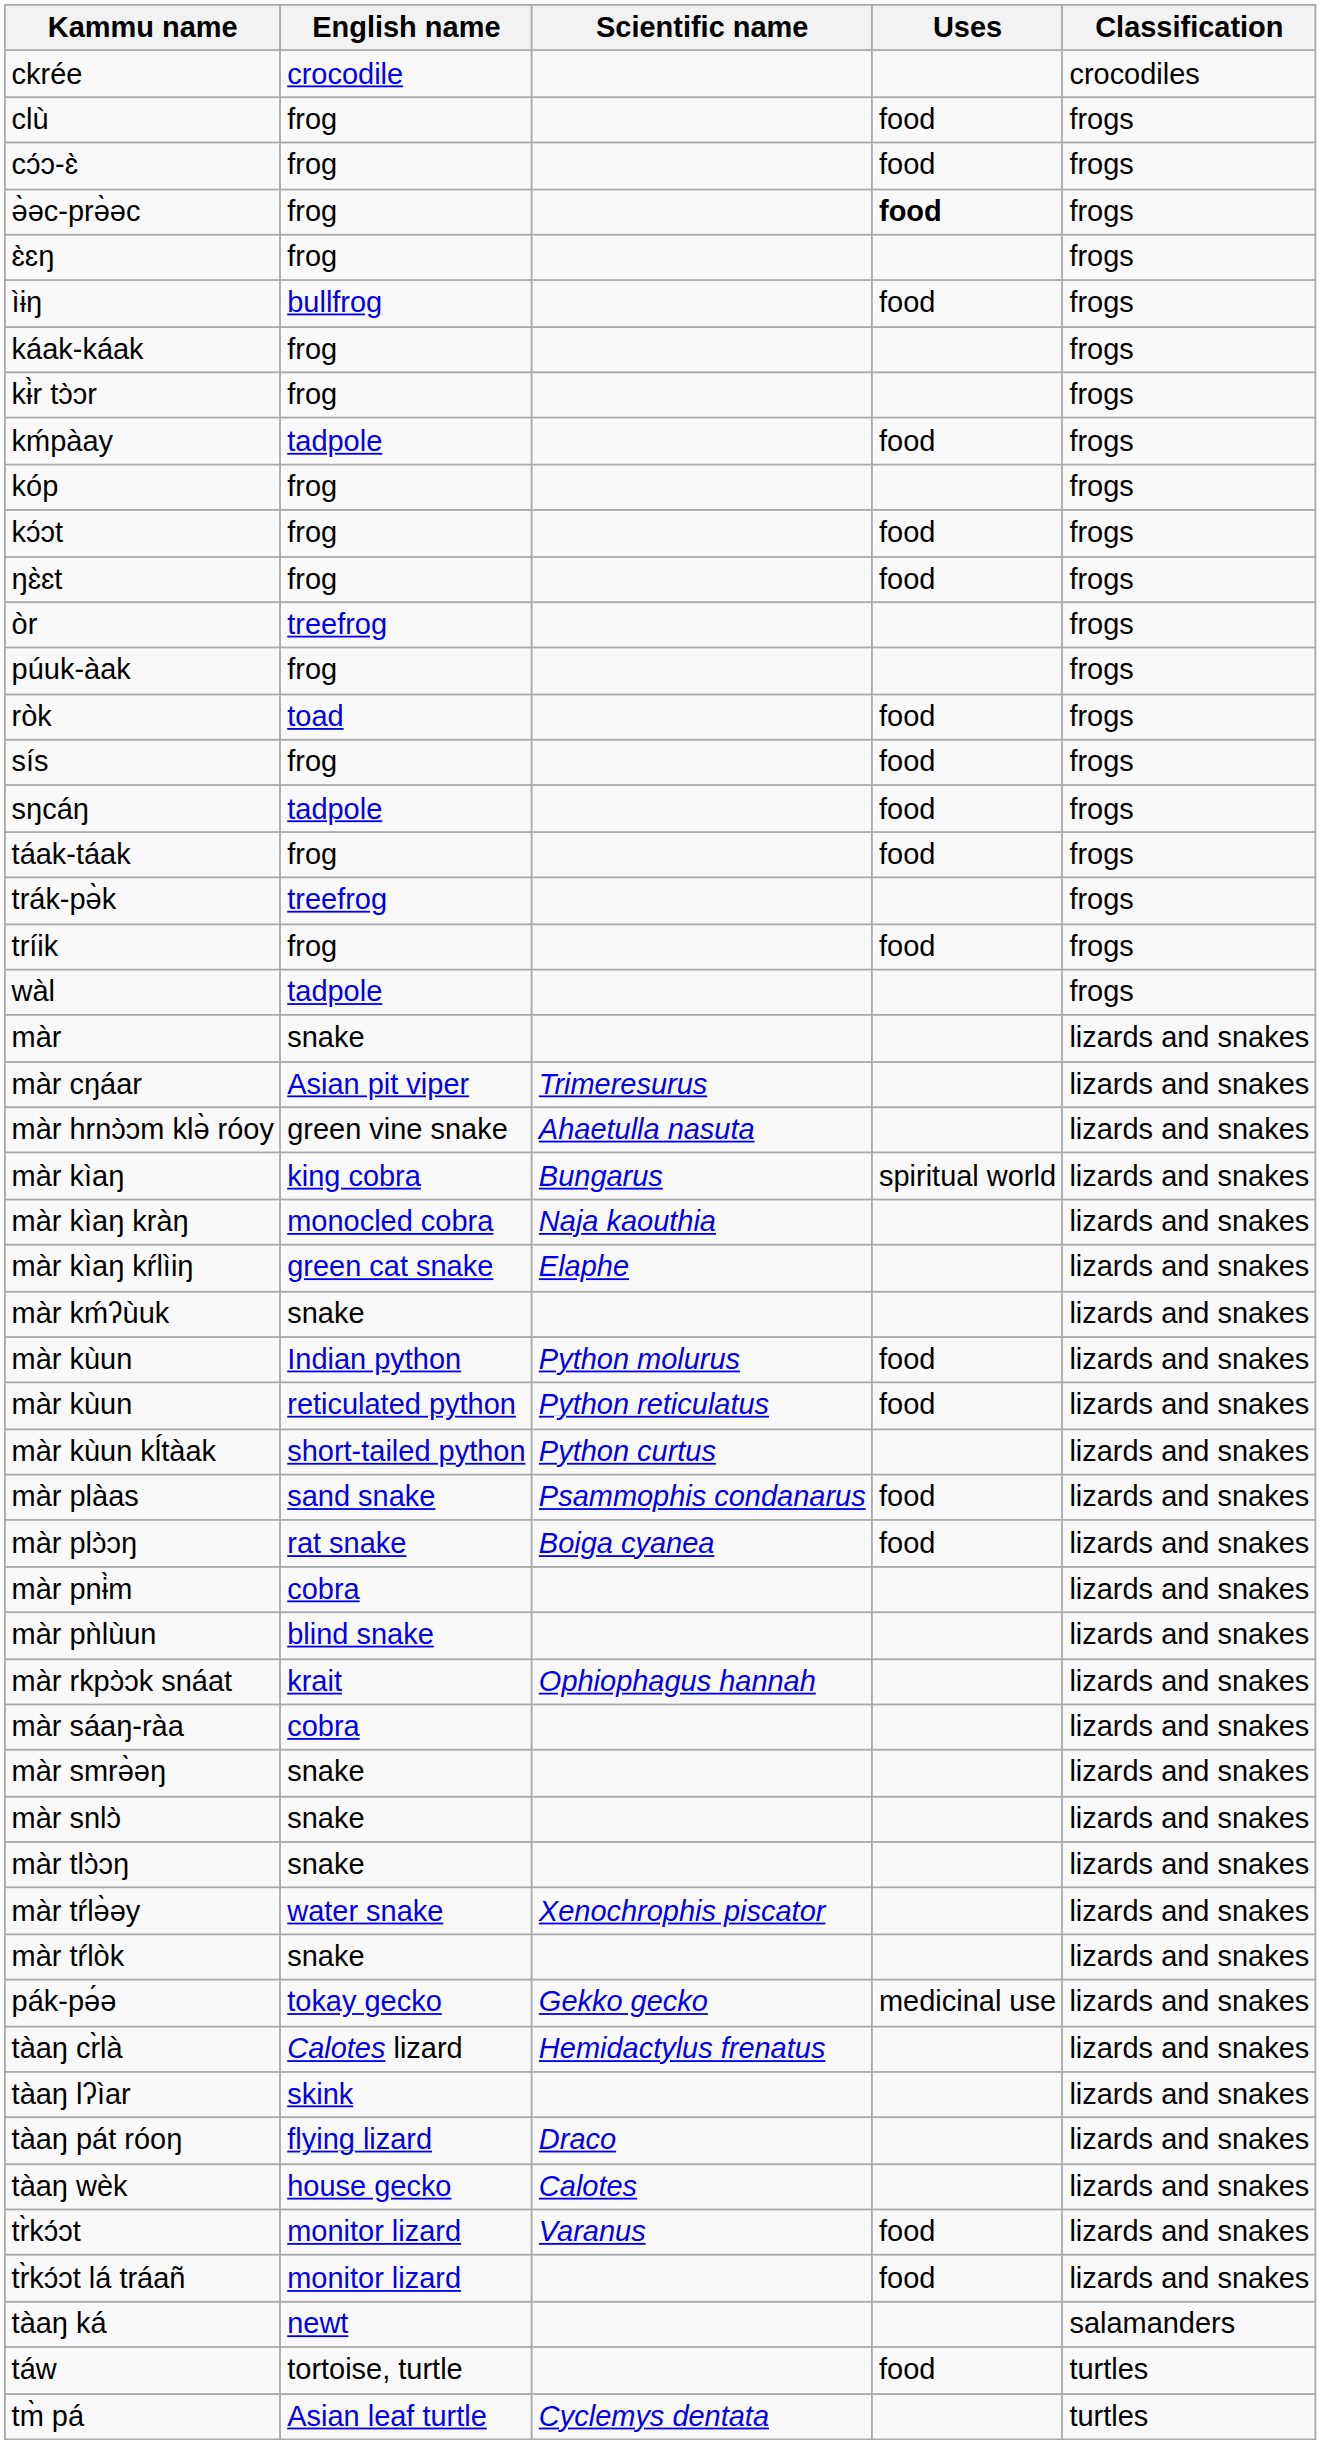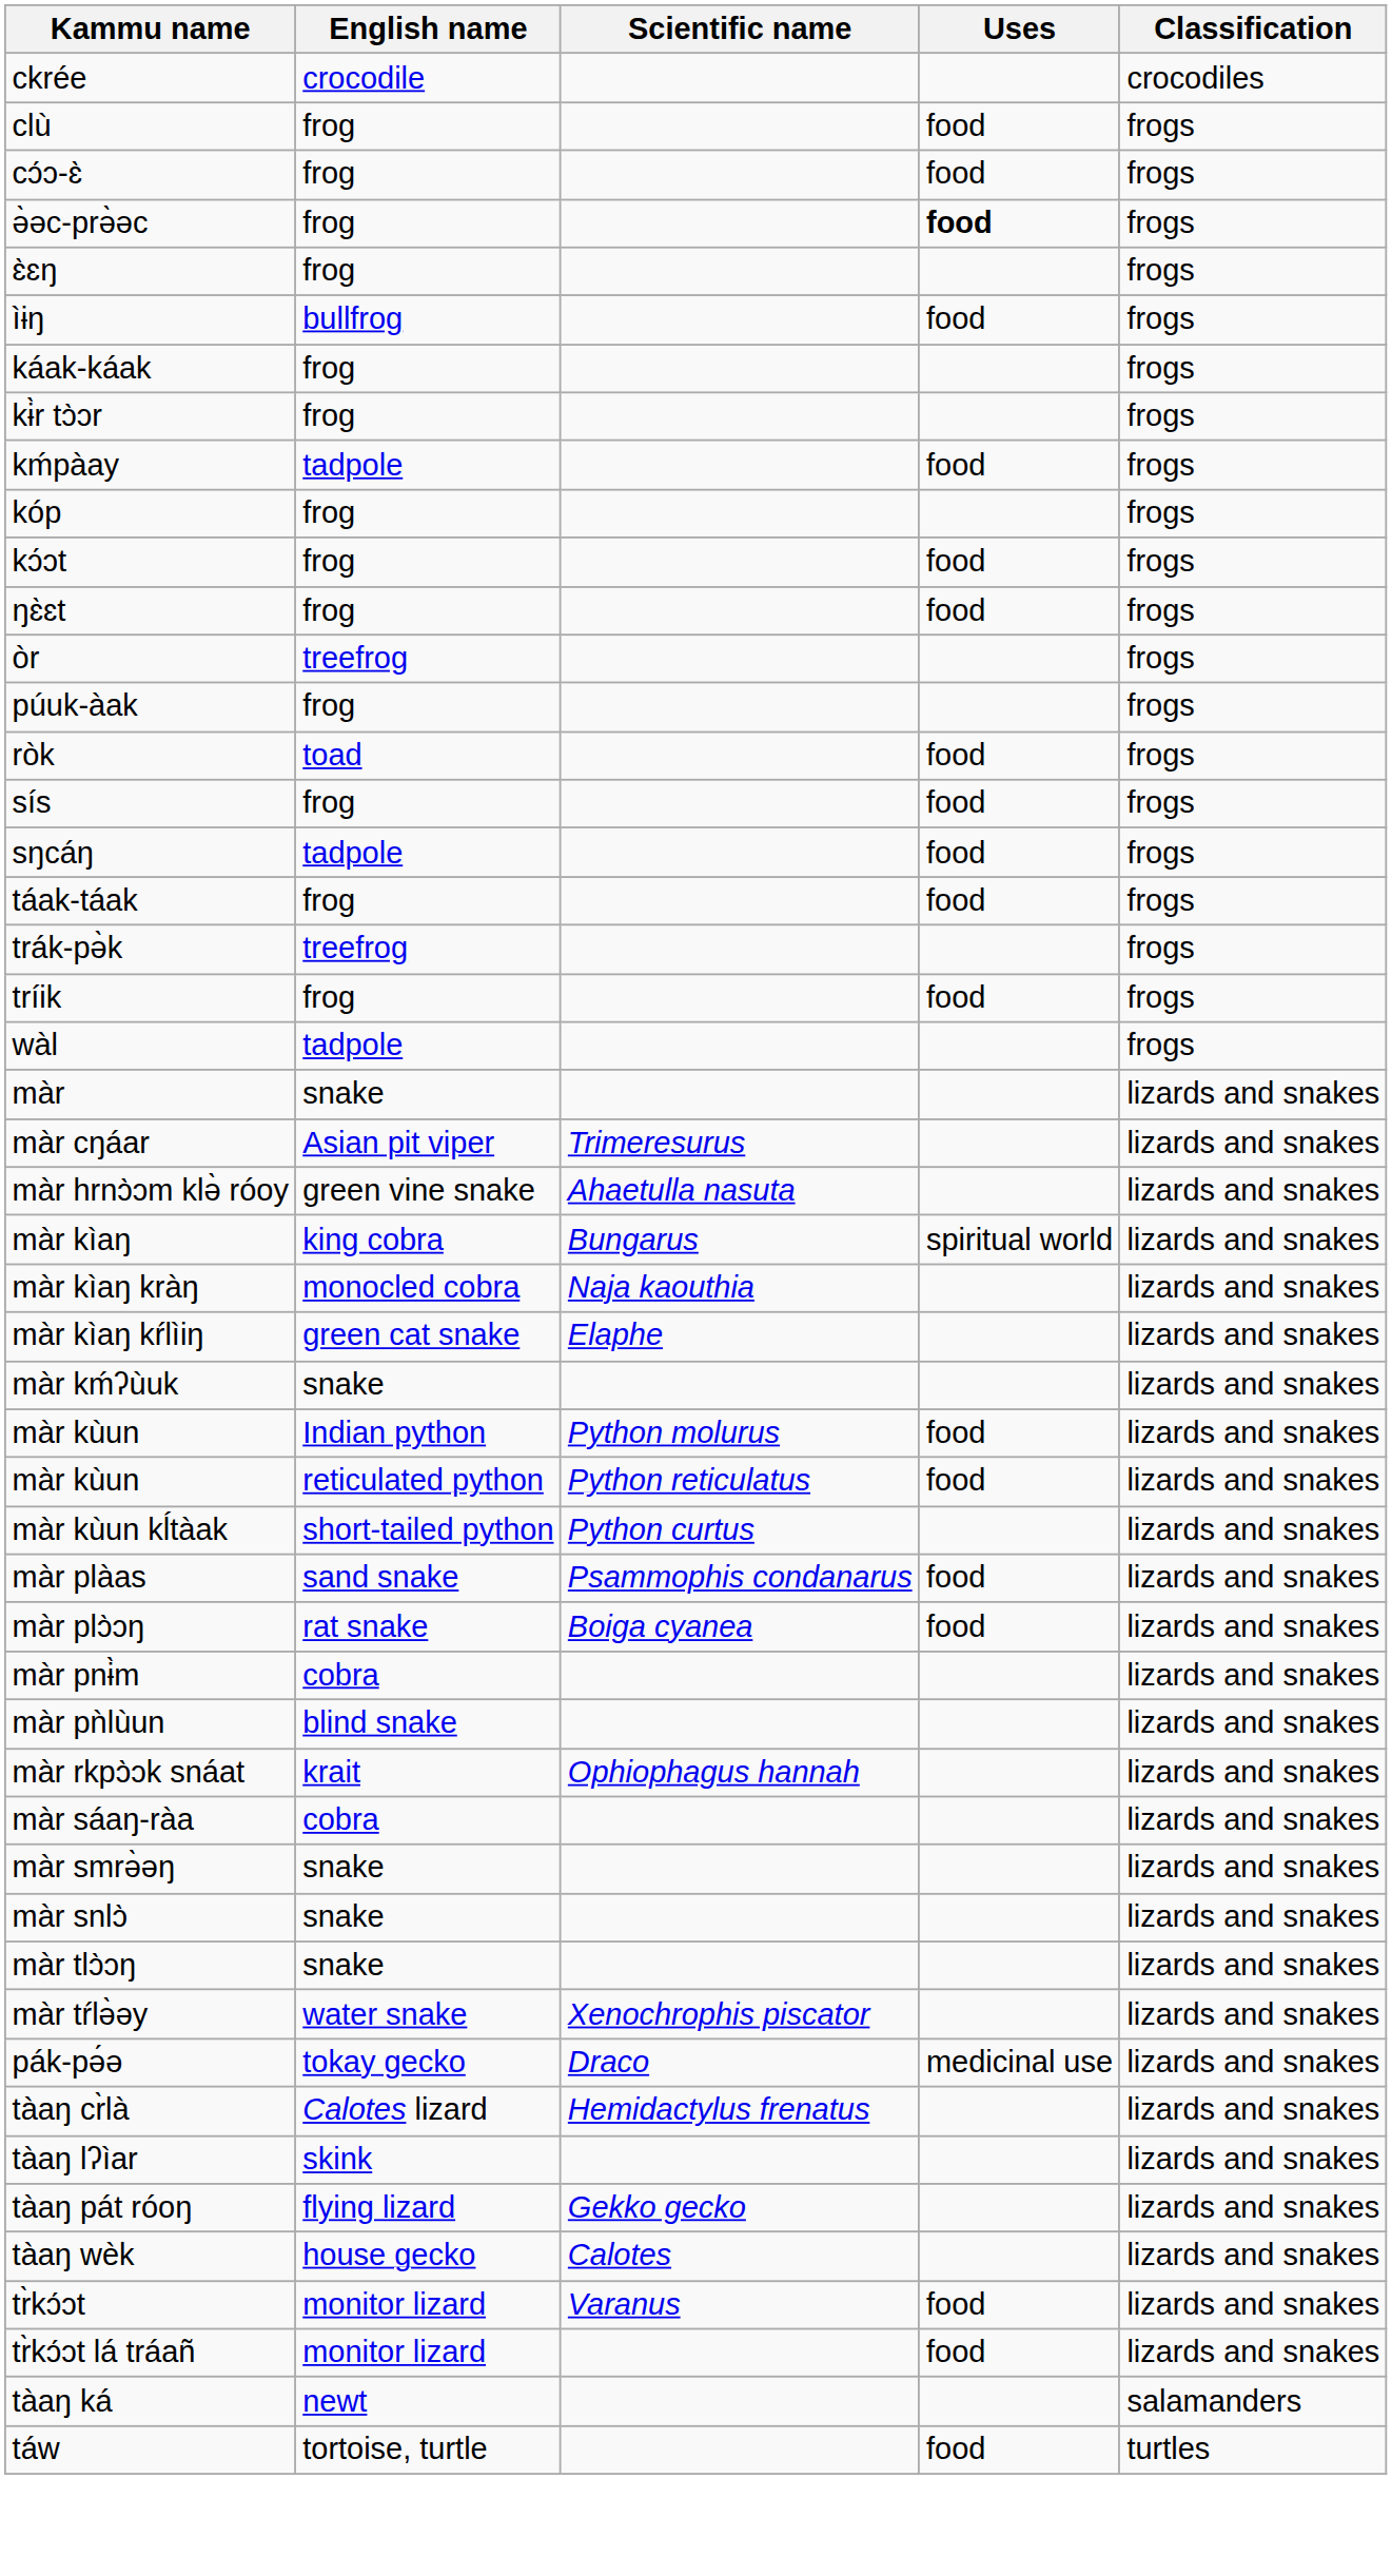 <table class="wikitable sortable">
 <tr>
 <th>Kammu name</th>
 <th>English name</th>
 <th>Scientific name</th>
 <th>Uses</th>
 <th>Classification</th>
 </tr>
 <tr>
 <td>ckrée</td>
 <td><a href='#'>crocodile</a></td>
 <td></td>
 <td></td>
 <td>crocodiles</td>
 </tr>
 <tr>
 <td>clù</td>
 <td>frog</td>
 <td></td>
 <td>food</td>
 <td>frogs</td>
 </tr>
 <tr>
 <td>cɔ́ɔ-ɛ̀</td>
 <td>frog</td>
 <td></td>
 <td>food</td>
 <td>frogs</td>
 </tr>
 <tr>
 <td>ə̀əc-prə̀əc</td>
 <td>frog</td>
 <td></td>
 <td><strong>food</strong></td>
 <td>frogs</td>
 </tr>
 <tr>
 <td>ɛ̀ɛŋ</td>
 <td>frog</td>
 <td></td>
 <td></td>
 <td>frogs</td>
 </tr>
 <tr>
 <td>ìɨŋ</td>
 <td><a href='#'>bullfrog</a></td>
 <td></td>
 <td>food</td>
 <td>frogs</td>
 </tr>
 <tr>
 <td>káak-káak</td>
 <td>frog</td>
 <td></td>
 <td></td>
 <td>frogs</td>
 </tr>
 <tr>
 <td>kɨ̀r tɔ̀ɔr</td>
 <td>frog</td>
 <td></td>
 <td></td>
 <td>frogs</td>
 </tr>
 <tr>
 <td>kḿpàay</td>
 <td><a href='#'>tadpole</a></td>
 <td></td>
 <td>food</td>
 <td>frogs</td>
 </tr>
 <tr>
 <td>kóp</td>
 <td>frog</td>
 <td></td>
 <td></td>
 <td>frogs</td>
 </tr>
 <tr>
 <td>kɔ́ɔt</td>
 <td>frog</td>
 <td></td>
 <td>food</td>
 <td>frogs</td>
 </tr>
 <tr>
 <td>ŋɛ̀ɛt</td>
 <td>frog</td>
 <td></td>
 <td>food</td>
 <td>frogs</td>
 </tr>
 <tr>
 <td>òr</td>
 <td><a href='#'>treefrog</a></td>
 <td></td>
 <td></td>
 <td>frogs</td>
 </tr>
 <tr>
 <td>púuk-àak</td>
 <td>frog</td>
 <td></td>
 <td></td>
 <td>frogs</td>
 </tr>
 <tr>
 <td>ròk</td>
 <td><a href='#'>toad</a></td>
 <td></td>
 <td>food</td>
 <td>frogs</td>
 </tr>
 <tr>
 <td>sís</td>
 <td>frog</td>
 <td></td>
 <td>food</td>
 <td>frogs</td>
 </tr>
 <tr>
 <td>sŋcáŋ</td>
 <td><a href='#'>tadpole</a></td>
 <td></td>
 <td>food</td>
 <td>frogs</td>
 </tr>
 <tr>
 <td>táak-táak</td>
 <td>frog</td>
 <td></td>
 <td>food</td>
 <td>frogs</td>
 </tr>
 <tr>
 <td>trák-pə̀k</td>
 <td><a href='#'>treefrog</a></td>
 <td></td>
 <td></td>
 <td>frogs</td>
 </tr>
 <tr>
 <td>tríik</td>
 <td>frog</td>
 <td></td>
 <td>food</td>
 <td>frogs</td>
 </tr>
 <tr>
 <td>wàl</td>
 <td><a href='#'>tadpole</a></td>
 <td></td>
 <td></td>
 <td>frogs</td>
 </tr>
 <tr>
 <td>màr</td>
 <td>snake</td>
 <td></td>
 <td></td>
 <td>lizards and snakes</td>
 </tr>
 <tr>
 <td>màr cŋáar</td>
 <td><a href='#'>Asian pit viper</a></td>
 <td><em><a href='#'>Trimeresurus</a></em></td>
 <td></td>
 <td>lizards and snakes</td>
 </tr>
 <tr>
 <td>màr hrnɔ̀ɔm klə̀ róoy</td>
 <td>green vine snake</td>
 <td><em><a href='#'>Ahaetulla nasuta</a></em></td>
 <td></td>
 <td>lizards and snakes</td>
 </tr>
 <tr>
 <td>màr kìaŋ</td>
 <td><a href='#'>king cobra</a></td>
 <td><em><a href='#'>Bungarus</a></em></td>
 <td>spiritual world</td>
 <td>lizards and snakes</td>
 </tr>
 <tr>
 <td>màr kìaŋ kràŋ</td>
 <td><a href='#'>monocled cobra</a></td>
 <td><em><a href='#'>Naja kaouthia</a></em></td>
 <td></td>
 <td>lizards and snakes</td>
 </tr>
 <tr>
 <td>màr kìaŋ kŕlìiŋ</td>
 <td><a href='#'>green cat snake</a></td>
 <td><em><a href='#'>Elaphe</a></em></td>
 <td></td>
 <td>lizards and snakes</td>
 </tr>
 <tr>
 <td>màr kḿʔùuk</td>
 <td>snake</td>
 <td></td>
 <td></td>
 <td>lizards and snakes</td>
 </tr>
 <tr>
 <td>màr kùun</td>
 <td><a href='#'>Indian python</a></td>
 <td><em><a href='#'>Python molurus</a></em></td>
 <td>food</td>
 <td>lizards and snakes</td>
 </tr>
 <tr>
 <td>màr kùun</td>
 <td><a href='#'>reticulated python</a></td>
 <td><em><a href='#'>Python reticulatus</a></em></td>
 <td>food</td>
 <td>lizards and snakes</td>
 </tr>
 <tr>
 <td>màr kùun kĺtàak</td>
 <td><a href='#'>short-tailed python</a></td>
 <td><em><a href='#'>Python curtus</a></em></td>
 <td></td>
 <td>lizards and snakes</td>
 </tr>
 <tr>
 <td>màr plàas</td>
 <td><a href='#'>sand snake</a></td>
 <td><em><a href='#'>Psammophis condanarus</a></em></td>
 <td>food</td>
 <td>lizards and snakes</td>
 </tr>
 <tr>
 <td>màr plɔ̀ɔŋ</td>
 <td><a href='#'>rat snake</a></td>
 <td><em><a href='#'>Boiga cyanea</a></em></td>
 <td>food</td>
 <td>lizards and snakes</td>
 </tr>
 <tr>
 <td>màr pnɨ̀m</td>
 <td><a href='#'>cobra</a></td>
 <td></td>
 <td></td>
 <td>lizards and snakes</td>
 </tr>
 <tr>
 <td>màr pǹlùun</td>
 <td><a href='#'>blind snake</a></td>
 <td></td>
 <td></td>
 <td>lizards and snakes</td>
 </tr>
 <tr>
 <td>màr rkpɔ̀ɔk snáat</td>
 <td><a href='#'>krait</a></td>
 <td><em><a href='#'>Ophiophagus hannah</a></em></td>
 <td></td>
 <td>lizards and snakes</td>
 </tr>
 <tr>
 <td>màr sáaŋ-ràa</td>
 <td><a href='#'>cobra</a></td>
 <td></td>
 <td></td>
 <td>lizards and snakes</td>
 </tr>
 <tr>
 <td>màr smrə̀əŋ</td>
 <td>snake</td>
 <td></td>
 <td></td>
 <td>lizards and snakes</td>
 </tr>
 <tr>
 <td>màr snlɔ̀</td>
 <td>snake</td>
 <td></td>
 <td></td>
 <td>lizards and snakes</td>
 </tr>
 <tr>
 <td>màr tlɔ̀ɔŋ</td>
 <td>snake</td>
 <td></td>
 <td></td>
 <td>lizards and snakes</td>
 </tr>
 <tr>
 <td>màr tŕlə̀əy</td>
 <td><a href='#'>water snake</a></td>
 <td><em><a href='#'>Xenochrophis piscator</a></em></td>
 <td></td>
 <td>lizards and snakes</td>
 </tr>
 <tr>
-<td>màr tŕlòk</td>
-<td>snake</td>
-<td></td>
-<td></td>
-<td>lizards and snakes</td>
-</tr>
-<tr>
 <td>pák-pə́ə</td>
 <td><a href='#'>tokay gecko</a></td>
-<td><em><a href='#'>Gekko gecko</a></em></td>
+<td><em><a href='#'>Draco</a></em></td>
 <td>medicinal use</td>
 <td>lizards and snakes</td>
 </tr>
 <tr>
 <td>tàaŋ cr̀là</td>
 <td><em><a href='#'>Calotes</a></em> lizard</td>
 <td><em><a href='#'>Hemidactylus frenatus</a></em></td>
 <td></td>
 <td>lizards and snakes</td>
 </tr>
 <tr>
 <td>tàaŋ lʔìar</td>
 <td><a href='#'>skink</a></td>
 <td></td>
 <td></td>
 <td>lizards and snakes</td>
 </tr>
 <tr>
 <td>tàaŋ pát róoŋ</td>
 <td><a href='#'>flying lizard</a></td>
-<td><em><a href='#'>Draco</a></em></td>
+<td><em><a href='#'>Gekko gecko</a></em></td>
 <td></td>
 <td>lizards and snakes</td>
 </tr>
 <tr>
 <td>tàaŋ wèk</td>
 <td><a href='#'>house gecko</a></td>
 <td><em><a href='#'>Calotes</a></em></td>
 <td></td>
 <td>lizards and snakes</td>
 </tr>
 <tr>
 <td>tr̀kɔ́ɔt</td>
 <td><a href='#'>monitor lizard</a></td>
 <td><em><a href='#'>Varanus</a></em></td>
 <td>food</td>
 <td>lizards and snakes</td>
 </tr>
 <tr>
 <td>tr̀kɔ́ɔt lá tráañ</td>
 <td><a href='#'>monitor lizard</a></td>
 <td></td>
 <td>food</td>
 <td>lizards and snakes</td>
 </tr>
 <tr>
 <td>tàaŋ ká</td>
 <td><a href='#'>newt</a></td>
 <td></td>
 <td></td>
 <td>salamanders</td>
 </tr>
 <tr>
 <td>táw</td>
 <td>tortoise, turtle</td>
 <td></td>
 <td>food</td>
 <td>turtles</td>
 </tr>
-<tr>
-<td>tm̀ pá</td>
-<td><a href='#'>Asian leaf turtle</a></td>
-<td><em><a href='#'>Cyclemys dentata</a></em></td>
-<td></td>
-<td>turtles</td>
-</tr>
 </table>
